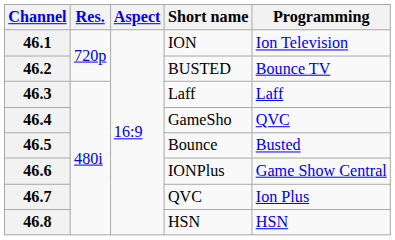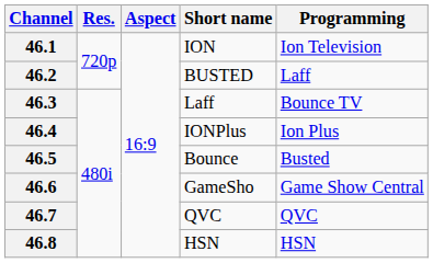 <table class="wikitable">
 <tr>
 <th scope = "col"><a href='#'>Channel</a></th>
 <th scope = "col"><a href='#'>Res.</a></th>
 <th scope = "col"><a href='#'>Aspect</a></th>
 <th scope = "col">Short name</th>
 <th scope = "col">Programming</th>
 </tr>
 <tr>
 <th scope = "row">46.1</th>
 <td rowspan="2"><a href='#'>720p</a></td>
 <td rowspan="8"><a href='#'>16:9</a></td>
 <td>ION</td>
 <td><a href='#'>Ion Television</a></td>
 </tr>
 <tr>
 <th scope = "row">46.2</th>
 <td>BUSTED</td>
-<td><a href='#'>Bounce TV</a></td>
+<td><a href='#'>Laff</a></td>
 </tr>
 <tr>
 <th scope = "row">46.3</th>
 <td rowspan=6><a href='#'>480i</a></td>
 <td>Laff</td>
-<td><a href='#'>Laff</a></td>
+<td><a href='#'>Bounce TV</a></td>
 </tr>
 <tr>
 <th scope = "row">46.4</th>
-<td>GameSho</td>
-<td><a href='#'>QVC</a></td>
+<td>IONPlus</td>
+<td><a href='#'>Ion Plus</a></td>
 </tr>
 <tr>
 <th scope = "row">46.5</th>
 <td>Bounce</td>
 <td><a href='#'>Busted</a></td>
 </tr>
 <tr>
 <th scope = "row">46.6</th>
-<td>IONPlus</td>
+<td>GameSho</td>
 <td><a href='#'>Game Show Central</a></td>
 </tr>
 <tr>
 <th scope = "row">46.7</th>
 <td>QVC</td>
-<td><a href='#'>Ion Plus</a></td>
+<td><a href='#'>QVC</a></td>
 </tr>
 <tr>
 <th scope = "row">46.8</th>
 <td>HSN</td>
 <td><a href='#'>HSN</a></td>
 </tr>
 </table>
